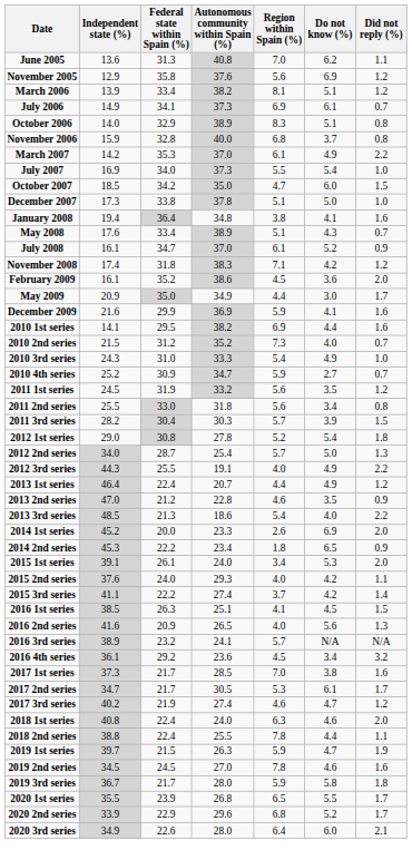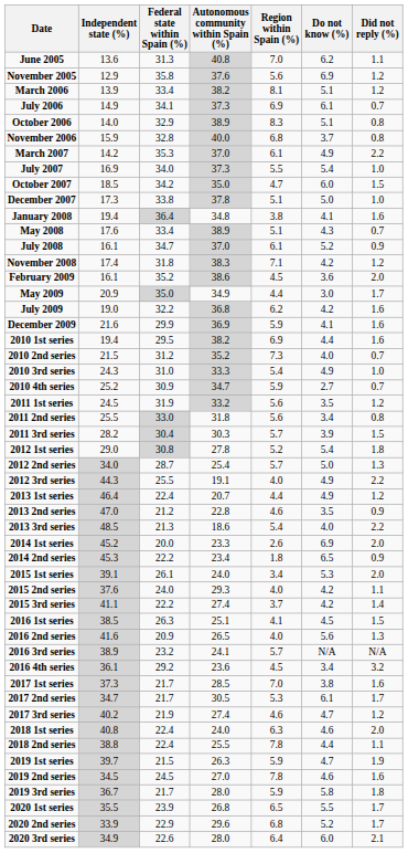 <table class="wikitable collapsible sortable" style="text-align:center;font-size:85%;line-height:14px">
 <tr>
 <th style= "text-align:center">Date</th>
 <th style="width:60px;">Independent state (%)</th>
 <th style="width:60px;">Federal state within Spain (%)</th>
 <th style="width:60px;">Autonomous community within Spain (%)</th>
 <th style="width:60px;">Region within Spain (%)</th>
 <th style="width:60px;">Do not know (%)</th>
 <th style="width:60px;">Did not reply (%)</th>
 </tr>
 <tr style="text-align:center;">
 <td><strong>June 2005</strong></td>
 <td>13.6</td>
 <td>31.3</td>
 <td style="background:#D5D5D5">40.8</td>
 <td>7.0</td>
 <td>6.2</td>
 <td>1.1</td>
 </tr>
 <tr style="text-align:center;">
 <td><strong>November 2005</strong></td>
 <td>12.9</td>
 <td>35.8</td>
 <td style="background:#D5D5D5">37.6</td>
 <td>5.6</td>
 <td>6.9</td>
 <td>1.2</td>
 </tr>
 <tr style="text-align:center;">
 <td><strong>March 2006</strong></td>
 <td>13.9</td>
 <td>33.4</td>
 <td style="background:#D5D5D5">38.2</td>
 <td>8.1</td>
 <td>5.1</td>
 <td>1.2</td>
 </tr>
 <tr style="text-align:center;">
 <td><strong>July 2006</strong></td>
 <td>14.9</td>
 <td>34.1</td>
 <td style="background:#D5D5D5">37.3</td>
 <td>6.9</td>
 <td>6.1</td>
 <td>0.7</td>
 </tr>
 <tr style="text-align:center;">
 <td><strong>October 2006</strong></td>
 <td>14.0</td>
 <td>32.9</td>
 <td style="background:#D5D5D5">38.9</td>
 <td>8.3</td>
 <td>5.1</td>
 <td>0.8</td>
 </tr>
 <tr style="text-align:center;">
 <td><strong>November 2006</strong></td>
 <td>15.9</td>
 <td>32.8</td>
 <td style="background:#D5D5D5">40.0</td>
 <td>6.8</td>
 <td>3.7</td>
 <td>0.8</td>
 </tr>
 <tr style="text-align:center;">
 <td><strong>March 2007</strong></td>
 <td>14.2</td>
 <td>35.3</td>
 <td style="background:#D5D5D5">37.0</td>
 <td>6.1</td>
 <td>4.9</td>
 <td>2.2</td>
 </tr>
 <tr style="text-align:center;">
 <td><strong>July 2007</strong></td>
 <td>16.9</td>
 <td>34.0</td>
 <td style="background:#D5D5D5">37.3</td>
 <td>5.5</td>
 <td>5.4</td>
 <td>1.0</td>
 </tr>
 <tr style="text-align:center;">
 <td><strong>October 2007</strong></td>
 <td>18.5</td>
 <td>34.2</td>
 <td style="background:#D5D5D5">35.0</td>
 <td>4.7</td>
 <td>6.0</td>
 <td>1.5</td>
 </tr>
 <tr style="text-align:center;">
 <td><strong>December 2007</strong></td>
 <td>17.3</td>
 <td>33.8</td>
 <td style="background:#D5D5D5">37.8</td>
 <td>5.1</td>
 <td>5.0</td>
 <td>1.0</td>
 </tr>
 <tr style="text-align:center;">
 <td><strong>January 2008</strong></td>
 <td>19.4</td>
 <td style="background:#D5D5D5">36.4</td>
 <td>34.8</td>
 <td>3.8</td>
 <td>4.1</td>
 <td>1.6</td>
 </tr>
 <tr style="text-align:center;">
 <td><strong>May 2008</strong></td>
 <td>17.6</td>
 <td>33.4</td>
 <td style="background:#D5D5D5">38.9</td>
 <td>5.1</td>
 <td>4.3</td>
 <td>0.7</td>
 </tr>
 <tr style="text-align:center;">
 <td><strong>July 2008</strong></td>
 <td>16.1</td>
 <td>34.7</td>
 <td style="background:#D5D5D5">37.0</td>
 <td>6.1</td>
 <td>5.2</td>
 <td>0.9</td>
 </tr>
 <tr style="text-align:center;">
 <td><strong>November 2008</strong></td>
 <td>17.4</td>
 <td>31.8</td>
 <td style="background:#D5D5D5">38.3</td>
 <td>7.1</td>
 <td>4.2</td>
 <td>1.2</td>
 </tr>
 <tr style="text-align:center;">
 <td><strong>February 2009</strong></td>
 <td>16.1</td>
 <td>35.2</td>
 <td style="background:#D5D5D5">38.6</td>
 <td>4.5</td>
 <td>3.6</td>
 <td>2.0</td>
 </tr>
 <tr style="text-align:center;">
 <td><strong>May 2009</strong></td>
 <td>20.9</td>
 <td style="background:#D5D5D5">35.0</td>
 <td>34.9</td>
 <td>4.4</td>
 <td>3.0</td>
 <td>1.7</td>
 </tr>
 <tr style="text-align:center;">
+<td><strong>July 2009</strong></td>
+<td>19.0</td>
+<td>32.2</td>
+<td style="background:#D5D5D5">36.8</td>
+<td>6.2</td>
+<td>4.2</td>
+<td>1.6</td>
+</tr>
+<tr style="text-align:center;">
 <td><strong>December 2009</strong></td>
 <td>21.6</td>
 <td>29.9</td>
 <td style="background:#D5D5D5">36.9</td>
 <td>5.9</td>
 <td>4.1</td>
 <td>1.6</td>
 </tr>
 <tr style="text-align:center;">
 <td><strong>2010 1st series</strong></td>
-<td>14.1</td>
+<td>19.4</td>
 <td>29.5</td>
 <td style="background:#D5D5D5">38.2</td>
 <td>6.9</td>
 <td>4.4</td>
 <td>1.6</td>
 </tr>
 <tr style="text-align:center;">
 <td><strong>2010 2nd series</strong></td>
 <td>21.5</td>
 <td>31.2</td>
 <td style="background:#D5D5D5">35.2</td>
 <td>7.3</td>
 <td>4.0</td>
 <td>0.7</td>
 </tr>
 <tr style="text-align:center;">
 <td><strong>2010 3rd series</strong></td>
 <td>24.3</td>
 <td>31.0</td>
 <td style="background:#D5D5D5">33.3</td>
 <td>5.4</td>
 <td>4.9</td>
 <td>1.0</td>
 </tr>
 <tr style="text-align:center;">
 <td><strong>2010 4th series</strong></td>
 <td>25.2</td>
 <td>30.9</td>
 <td style="background:#D5D5D5">34.7</td>
 <td>5.9</td>
 <td>2.7</td>
 <td>0.7</td>
 </tr>
 <tr style="text-align:center;">
 <td><strong>2011 1st series</strong></td>
 <td>24.5</td>
 <td>31.9</td>
 <td style="background:#D5D5D5">33.2</td>
 <td>5.6</td>
 <td>3.5</td>
 <td>1.2</td>
 </tr>
 <tr style="text-align:center;">
 <td><strong>2011 2nd series</strong></td>
 <td>25.5</td>
 <td style="background:#D5D5D5">33.0</td>
 <td>31.8</td>
 <td>5.6</td>
 <td>3.4</td>
 <td>0.8</td>
 </tr>
 <tr style="text-align:center;">
 <td><strong>2011 3rd series</strong></td>
 <td>28.2</td>
 <td style="background:#D5D5D5">30.4</td>
 <td>30.3</td>
 <td>5.7</td>
 <td>3.9</td>
 <td>1.5</td>
 </tr>
 <tr style="text-align:center;">
 <td><strong>2012 1st series</strong></td>
 <td>29.0</td>
 <td style="background:#D5D5D5">30.8</td>
 <td>27.8</td>
 <td>5.2</td>
 <td>5.4</td>
 <td>1.8</td>
 </tr>
 <tr style="text-align:center;">
 <td><strong>2012 2nd series</strong></td>
 <td style="background:#D5D5D5">34.0</td>
 <td>28.7</td>
 <td>25.4</td>
 <td>5.7</td>
 <td>5.0</td>
 <td>1.3</td>
 </tr>
 <tr style="text-align:center;">
 <td><strong>2012 3rd series</strong></td>
 <td style="background:#D5D5D5">44.3</td>
 <td>25.5</td>
 <td>19.1</td>
 <td>4.0</td>
 <td>4.9</td>
 <td>2.2</td>
 </tr>
 <tr style="text-align:center;">
 <td><strong>2013 1st series</strong></td>
 <td style="background:#D5D5D5">46.4</td>
 <td>22.4</td>
 <td>20.7</td>
 <td>4.4</td>
 <td>4.9</td>
 <td>1.2</td>
 </tr>
 <tr style="text-align:center;">
 <td><strong>2013 2nd series</strong></td>
 <td style="background:#D5D5D5">47.0</td>
 <td>21.2</td>
 <td>22.8</td>
 <td>4.6</td>
 <td>3.5</td>
 <td>0.9</td>
 </tr>
 <tr style="text-align:center;">
 <td><strong>2013 3rd series</strong></td>
 <td style="background:#D5D5D5">48.5</td>
 <td>21.3</td>
 <td>18.6</td>
 <td>5.4</td>
 <td>4.0</td>
 <td>2.2</td>
 </tr>
 <tr style="text-align:center;">
 <td><strong>2014 1st series</strong></td>
 <td style="background:#D5D5D5">45.2</td>
 <td>20.0</td>
 <td>23.3</td>
 <td>2.6</td>
 <td>6.9</td>
 <td>2.0</td>
 </tr>
 <tr style="text-align:center;">
 <td><strong>2014 2nd series</strong></td>
 <td style="background:#D5D5D5">45.3</td>
 <td>22.2</td>
 <td>23.4</td>
 <td>1.8</td>
 <td>6.5</td>
 <td>0.9</td>
 </tr>
 <tr style="text-align:center;">
 <td><strong>2015 1st series</strong></td>
 <td style="background:#D5D5D5">39.1</td>
 <td>26.1</td>
 <td>24.0</td>
 <td>3.4</td>
 <td>5.3</td>
 <td>2.0</td>
 </tr>
 <tr style="text-align:center;">
 <td><strong>2015 2nd series</strong></td>
 <td style="background:#D5D5D5">37.6</td>
 <td>24.0</td>
 <td>29.3</td>
 <td>4.0</td>
 <td>4.2</td>
 <td>1.1</td>
 </tr>
 <tr style="text-align:center;">
 <td><strong>2015 3rd series</strong></td>
 <td style="background:#D5D5D5">41.1</td>
 <td>22.2</td>
 <td>27.4</td>
 <td>3.7</td>
 <td>4.2</td>
 <td>1.4</td>
 </tr>
 <tr style="text-align:center;">
 <td><strong>2016 1st series</strong></td>
 <td style="background:#D5D5D5">38.5</td>
 <td>26.3</td>
 <td>25.1</td>
 <td>4.1</td>
 <td>4.5</td>
 <td>1.5</td>
 </tr>
 <tr style="text-align:center;">
 <td><strong>2016 2nd series</strong></td>
 <td style="background:#D5D5D5">41.6</td>
 <td>20.9</td>
 <td>26.5</td>
 <td>4.0</td>
 <td>5.6</td>
 <td>1.3</td>
 </tr>
 <tr style="text-align:center;">
 <td><strong>2016 3rd series</strong></td>
 <td style="background:#D5D5D5">38.9</td>
 <td>23.2</td>
 <td>24.1</td>
 <td>5.7</td>
 <td>N/A</td>
 <td>N/A</td>
 </tr>
 <tr style="text-align:center;">
 <td><strong>2016 4th series</strong></td>
 <td style="background:#D5D5D5">36.1</td>
 <td>29.2</td>
 <td>23.6</td>
 <td>4.5</td>
 <td>3.4</td>
 <td>3.2</td>
 </tr>
 <tr style="text-align:center;">
 <td><strong>2017 1st series</strong></td>
 <td style="background:#D5D5D5">37.3</td>
 <td>21.7</td>
 <td>28.5</td>
 <td>7.0</td>
 <td>3.8</td>
 <td>1.6</td>
 </tr>
 <tr>
 <td><strong>2017 2nd series</strong></td>
 <td style="background:#D5D5D5">34.7</td>
 <td>21.7</td>
 <td>30.5</td>
 <td>5.3</td>
 <td>6.1</td>
 <td>1.7</td>
 </tr>
 <tr>
 <td><strong>2017 3rd series</strong></td>
 <td style="background:#D5D5D5">40.2</td>
 <td>21.9</td>
 <td>27.4</td>
 <td>4.6</td>
 <td>4.7</td>
 <td>1.2</td>
 </tr>
 <tr>
 <td><strong>2018 1st series</strong></td>
 <td style="background:#D5D5D5">40.8</td>
 <td>22.4</td>
 <td>24.0</td>
 <td>6.3</td>
 <td>4.6</td>
 <td>2.0</td>
 </tr>
 <tr>
 <td><strong>2018 2nd series</strong></td>
 <td style="background:#D5D5D5">38.8</td>
 <td>22.4</td>
 <td>25.5</td>
 <td>7.8</td>
 <td>4.4</td>
 <td>1.1</td>
 </tr>
 <tr>
 <td><strong>2019 1st series</strong></td>
 <td style="background:#D5D5D5">39.7</td>
 <td>21.5</td>
 <td>26.3</td>
 <td>5.9</td>
 <td>4.7</td>
 <td>1.9</td>
 </tr>
 <tr>
 <td><strong>2019 2nd series</strong></td>
 <td style="background:#D5D5D5">34.5</td>
 <td>24.5</td>
 <td>27.0</td>
 <td>7.8</td>
 <td>4.6</td>
 <td>1.6</td>
 </tr>
 <tr>
 <td><strong>2019 3rd series</strong></td>
 <td style="background:#D5D5D5">36.7</td>
 <td>21.7</td>
 <td>28.0</td>
 <td>5.9</td>
 <td>5.8</td>
 <td>1.8</td>
 </tr>
 <tr>
 <td><strong>2020 1st series</strong></td>
 <td style="background:#D5D5D5">35.5</td>
 <td>23.9</td>
 <td>26.8</td>
 <td>6.5</td>
 <td>5.5</td>
 <td>1.7</td>
 </tr>
 <tr>
 <td><strong>2020 2nd series</strong></td>
 <td style="background:#D5D5D5">33.9</td>
 <td>22.9</td>
 <td>29.6</td>
 <td>6.8</td>
 <td>5.2</td>
 <td>1.7</td>
 </tr>
 <tr>
 <td><strong>2020 3rd series</strong></td>
 <td style="background:#D5D5D5">34.9</td>
 <td>22.6</td>
 <td>28.0</td>
 <td>6.4</td>
 <td>6.0</td>
 <td>2.1</td>
 </tr>
 </table>
